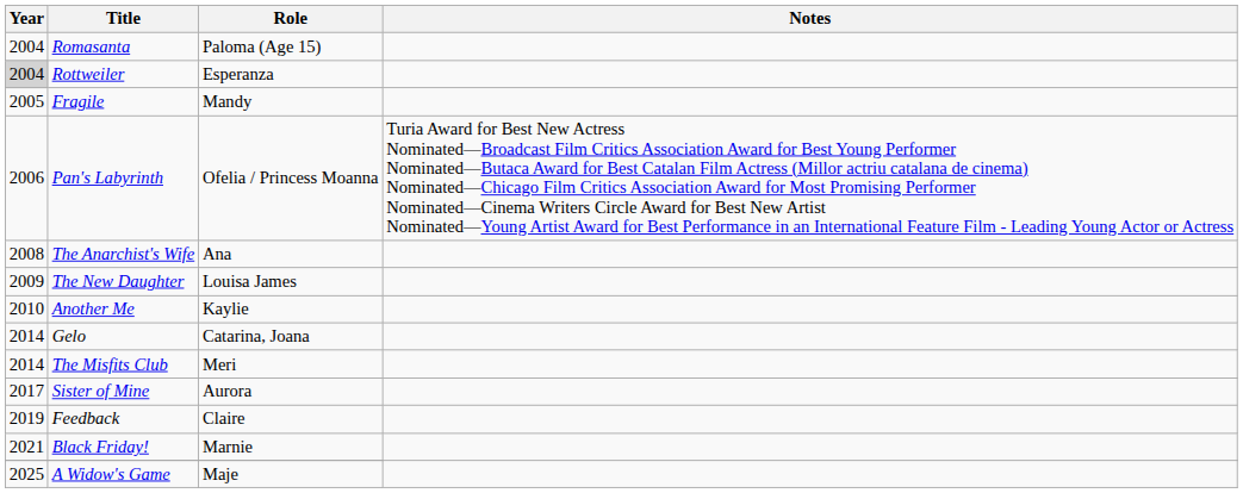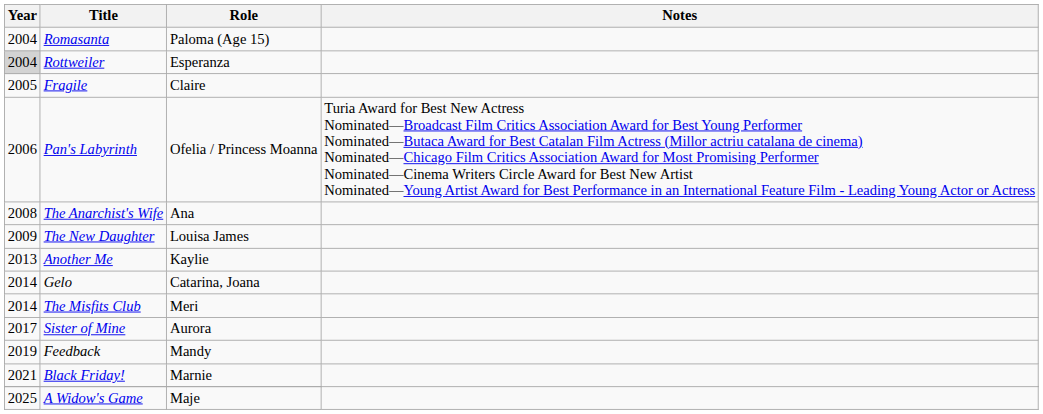 <table class="wikitable sortable">
 <tr>
 <th>Year</th>
 <th>Title</th>
 <th>Role</th>
 <th class="unsortable">Notes</th>
 </tr>
 <tr>
 <td>2004</td>
 <td><em><a href='#'>Romasanta</a></em></td>
 <td>Paloma (Age 15)</td>
 <td></td>
 </tr>
 <tr>
 <td style="background: lightgrey;">2004</td>
 <td><em><a href='#'>Rottweiler</a></em></td>
 <td>Esperanza</td>
 <td></td>
 </tr>
 <tr>
 <td>2005</td>
 <td><em><a href='#'>Fragile</a></em></td>
-<td>Mandy</td>
+<td>Claire</td>
 <td></td>
 </tr>
 <tr>
 <td>2006</td>
 <td><em><a href='#'>Pan's Labyrinth</a></em></td>
 <td>Ofelia / Princess Moanna</td>
 <td>Turia Award for Best New Actress<br>Nominated—<a href='#'>Broadcast Film Critics Association Award for Best Young Performer</a><br>Nominated—<a href='#'>Butaca Award for Best Catalan Film Actress (Millor actriu catalana de cinema)</a><br>Nominated—<a href='#'>Chicago Film Critics Association Award for Most Promising Performer</a><br>Nominated—Cinema Writers Circle Award for Best New Artist<br>Nominated—<a href='#'>Young Artist Award for Best Performance in an International Feature Film - Leading Young Actor or Actress</a></td>
 </tr>
 <tr>
 <td>2008</td>
 <td><em><a href='#'>The Anarchist's Wife</a></em></td>
 <td>Ana</td>
 <td></td>
 </tr>
 <tr>
 <td>2009</td>
 <td><em><a href='#'>The New Daughter</a></em></td>
 <td>Louisa James</td>
 <td></td>
 </tr>
 <tr>
-<td>2010</td>
+<td>2013</td>
 <td><em><a href='#'>Another Me</a></em></td>
 <td>Kaylie</td>
 <td></td>
 </tr>
 <tr>
 <td>2014</td>
 <td><em>Gelo</em></td>
 <td>Catarina, Joana</td>
 <td></td>
 </tr>
 <tr>
 <td>2014</td>
 <td><em><a href='#'>The Misfits Club</a></em></td>
 <td>Meri</td>
 <td></td>
 </tr>
 <tr>
 <td>2017</td>
 <td><em><a href='#'>Sister of Mine</a></em></td>
 <td>Aurora</td>
 <td></td>
 </tr>
 <tr>
 <td>2019</td>
 <td><em>Feedback</em></td>
-<td>Claire</td>
+<td>Mandy</td>
 <td></td>
 </tr>
 <tr>
 <td>2021</td>
 <td><em><a href='#'>Black Friday!</a></em></td>
 <td>Marnie</td>
 <td></td>
 </tr>
 <tr>
 </tr>
 <tr>
 <td>2025</td>
 <td><em><a href='#'>A Widow's Game</a></em></td>
 <td>Maje</td>
 </tr>
 </table>
